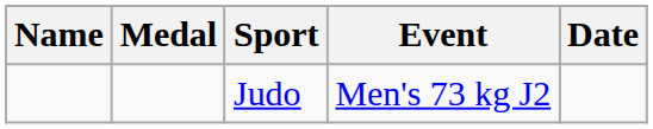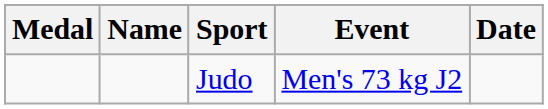 <table class="wikitable sortable" style="font-size: 95%;">
 <tr>
+<th>Medal</th>
 <th>Name</th>
-<th>Medal</th>
 <th>Sport</th>
 <th>Event</th>
 <th>Date</th>
 </tr>
 <tr>
 <td></td>
 <td></td>
 <td><a href='#'>Judo</a></td>
 <td><a href='#'>Men's 73 kg J2</a></td>
 <td></td>
 </tr>
 </table>
